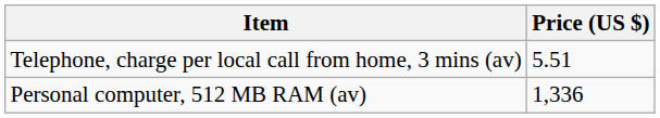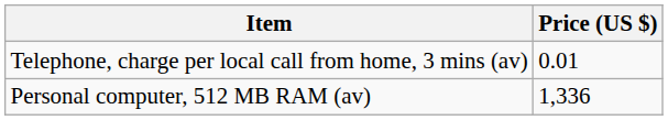 <table class="wikitable">
 <tr>
 <th>Item</th>
 <th>Price (US $)</th>
 </tr>
 <tr>
 <td>Telephone, charge per local call from home, 3 mins (av)</td>
-<td>5.51</td>
+<td>0.01</td>
 </tr>
 <tr>
 <td>Personal computer, 512 MB RAM (av)</td>
 <td>1,336</td>
 </tr>
 </table>
